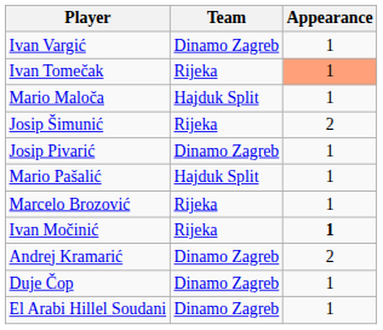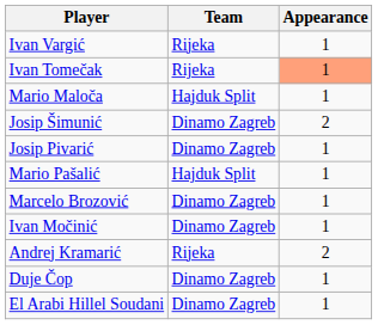 <table class="wikitable">
 <tr>
 <th>Player</th>
 <th>Team</th>
 <th>Appearance</th>
 </tr>
 <tr>
 <td> <a href='#'>Ivan Vargić</a></td>
-<td><a href='#'>Dinamo Zagreb</a></td>
+<td><a href='#'>Rijeka</a></td>
 <td style="text-align:center;">1</td>
 </tr>
 <tr>
 <td> <a href='#'>Ivan Tomečak</a></td>
 <td><a href='#'>Rijeka</a></td>
 <td style="background: lightsalmon; text-align:center;">1</td>
 </tr>
 <tr>
 <td> <a href='#'>Mario Maloča</a></td>
 <td><a href='#'>Hajduk Split</a></td>
 <td style="text-align:center;">1</td>
 </tr>
 <tr>
 <td> <a href='#'>Josip Šimunić</a></td>
-<td><a href='#'>Rijeka</a></td>
+<td><a href='#'>Dinamo Zagreb</a></td>
 <td style="text-align:center;">2</td>
 </tr>
 <tr>
 <td> <a href='#'>Josip Pivarić</a></td>
 <td><a href='#'>Dinamo Zagreb</a></td>
 <td style="text-align:center;">1</td>
 </tr>
 <tr>
 <td> <a href='#'>Mario Pašalić</a></td>
 <td><a href='#'>Hajduk Split</a></td>
 <td style="text-align:center;">1</td>
 </tr>
 <tr>
 <td> <a href='#'>Marcelo Brozović</a></td>
-<td><a href='#'>Rijeka</a></td>
+<td><a href='#'>Dinamo Zagreb</a></td>
 <td style="text-align:center;">1</td>
 </tr>
 <tr>
 <td> <a href='#'>Ivan Močinić</a></td>
-<td><a href='#'>Rijeka</a></td>
-<td style="text-align:center;"><strong>1</strong></td>
+<td><a href='#'>Dinamo Zagreb</a></td>
+<td style="text-align:center;">1</td>
 </tr>
 <tr>
 <td> <a href='#'>Andrej Kramarić</a></td>
-<td><a href='#'>Dinamo Zagreb</a></td>
+<td><a href='#'>Rijeka</a></td>
 <td style="text-align:center;">2</td>
 </tr>
 <tr>
 <td> <a href='#'>Duje Čop</a></td>
 <td><a href='#'>Dinamo Zagreb</a></td>
 <td style="text-align:center;">1</td>
 </tr>
 <tr>
 <td> <a href='#'>El Arabi Hillel Soudani</a></td>
 <td><a href='#'>Dinamo Zagreb</a></td>
 <td style="text-align:center;">1</td>
 </tr>
 </table>
